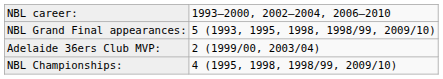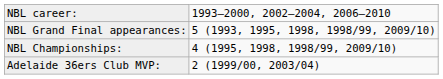 <table class="wikitable">
 <tr align=left>
 <td style="background:#efefef;">NBL career:</td>
 <td>1993–2000, 2002–2004, 2006–2010</td>
 </tr>
 <tr align=left>
 <td style="background:#efefef;">NBL Grand Final appearances:</td>
 <td>5 (1993, 1995, 1998, 1998/99, 2009/10)</td>
 </tr>
 <tr>
+<td style="background:#efefef;">NBL Championships:</td>
+<td>4 (1995, 1998, 1998/99, 2009/10)</td>
+</tr>
+<tr>
 <td style="background:#efefef;">Adelaide 36ers Club MVP:</td>
 <td>2 (1999/00, 2003/04)</td>
 </tr>
-<tr>
-<td style="background:#efefef;">NBL Championships:</td>
-<td>4 (1995, 1998, 1998/99, 2009/10)</td>
-</tr>
 </table>
